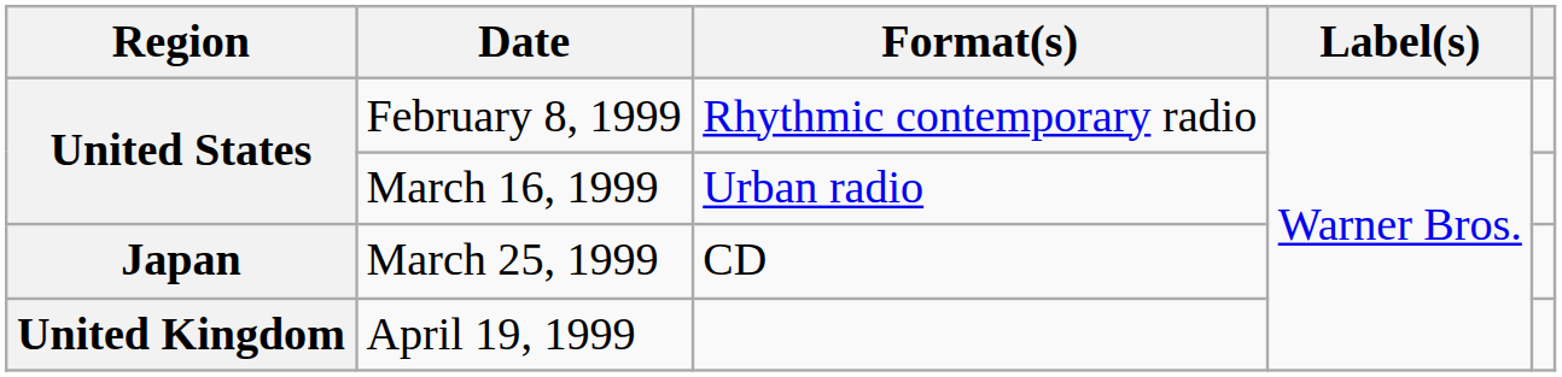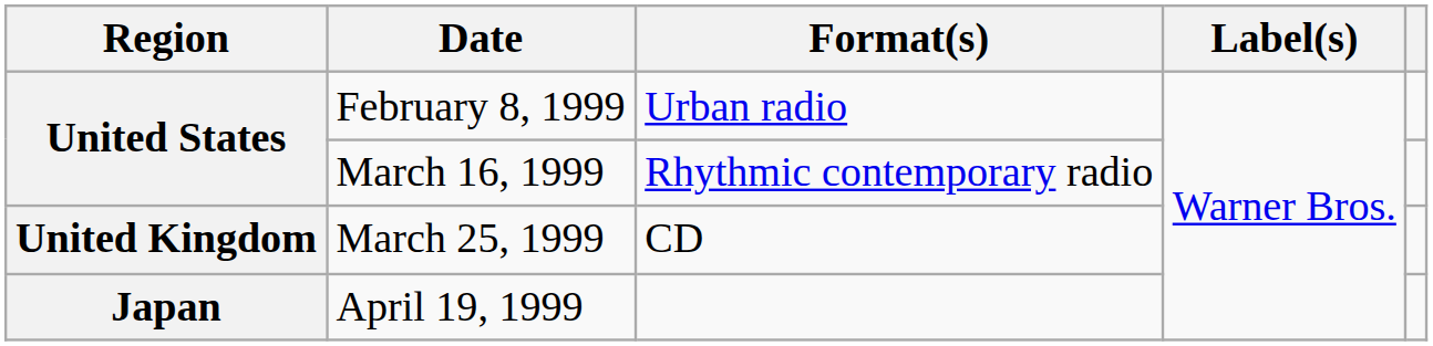 <table class="wikitable plainrowheaders">
 <tr>
 <th scope="col">Region</th>
 <th scope="col">Date</th>
 <th scope="col">Format(s)</th>
 <th scope="col">Label(s)</th>
 <th scope="col"></th>
 </tr>
 <tr>
 <th scope="row" rowspan="2">United States</th>
 <td>February 8, 1999</td>
-<td><a href='#'>Rhythmic contemporary</a> radio</td>
+<td><a href='#'>Urban radio</a></td>
 <td rowspan="4"><a href='#'>Warner Bros.</a></td>
 <td></td>
 </tr>
 <tr>
 <td>March 16, 1999</td>
-<td><a href='#'>Urban radio</a></td>
+<td><a href='#'>Rhythmic contemporary</a> radio</td>
 <td></td>
 </tr>
 <tr>
-<th scope="row">Japan</th>
+<th scope="row">United Kingdom</th>
 <td>March 25, 1999</td>
 <td>CD</td>
 <td></td>
 </tr>
 <tr>
-<th scope="row">United Kingdom</th>
+<th scope="row">Japan</th>
 <td>April 19, 1999</td>
 <td></td>
 <td></td>
 </tr>
 </table>
